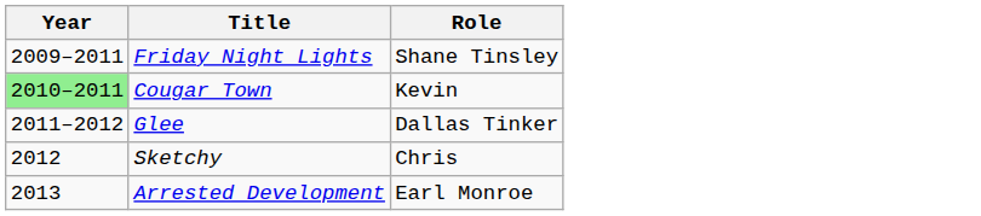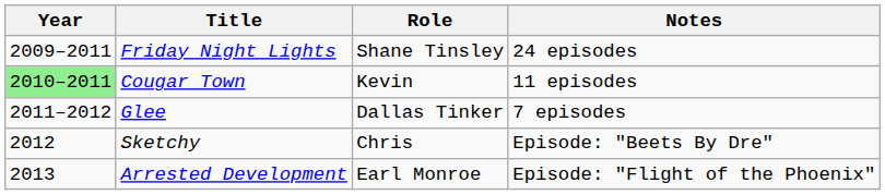 <table class="wikitable">
 <tr>
 <th>Year</th>
 <th>Title</th>
 <th>Role</th>
+<th>Notes</th>
 </tr>
 <tr>
 <td>2009–2011</td>
 <td><a href='#'><em>Friday Night Lights</em></a></td>
 <td>Shane Tinsley</td>
+<td>24 episodes</td>
 </tr>
 <tr>
 <td style="background: lightgreen;">2010–2011</td>
 <td><em><a href='#'>Cougar Town</a></em></td>
 <td>Kevin</td>
+<td>11 episodes</td>
 </tr>
 <tr>
 <td>2011–2012</td>
 <td><a href='#'><em>Glee</em></a></td>
 <td>Dallas Tinker</td>
+<td>7 episodes</td>
 </tr>
 <tr>
 <td>2012</td>
 <td><em>Sketchy</em></td>
 <td>Chris</td>
+<td>Episode: "Beets By Dre"</td>
 </tr>
 <tr>
 <td>2013</td>
 <td><em><a href='#'>Arrested Development</a></em></td>
 <td>Earl Monroe</td>
+<td>Episode: "Flight of the Phoenix"</td>
 </tr>
 </table>
